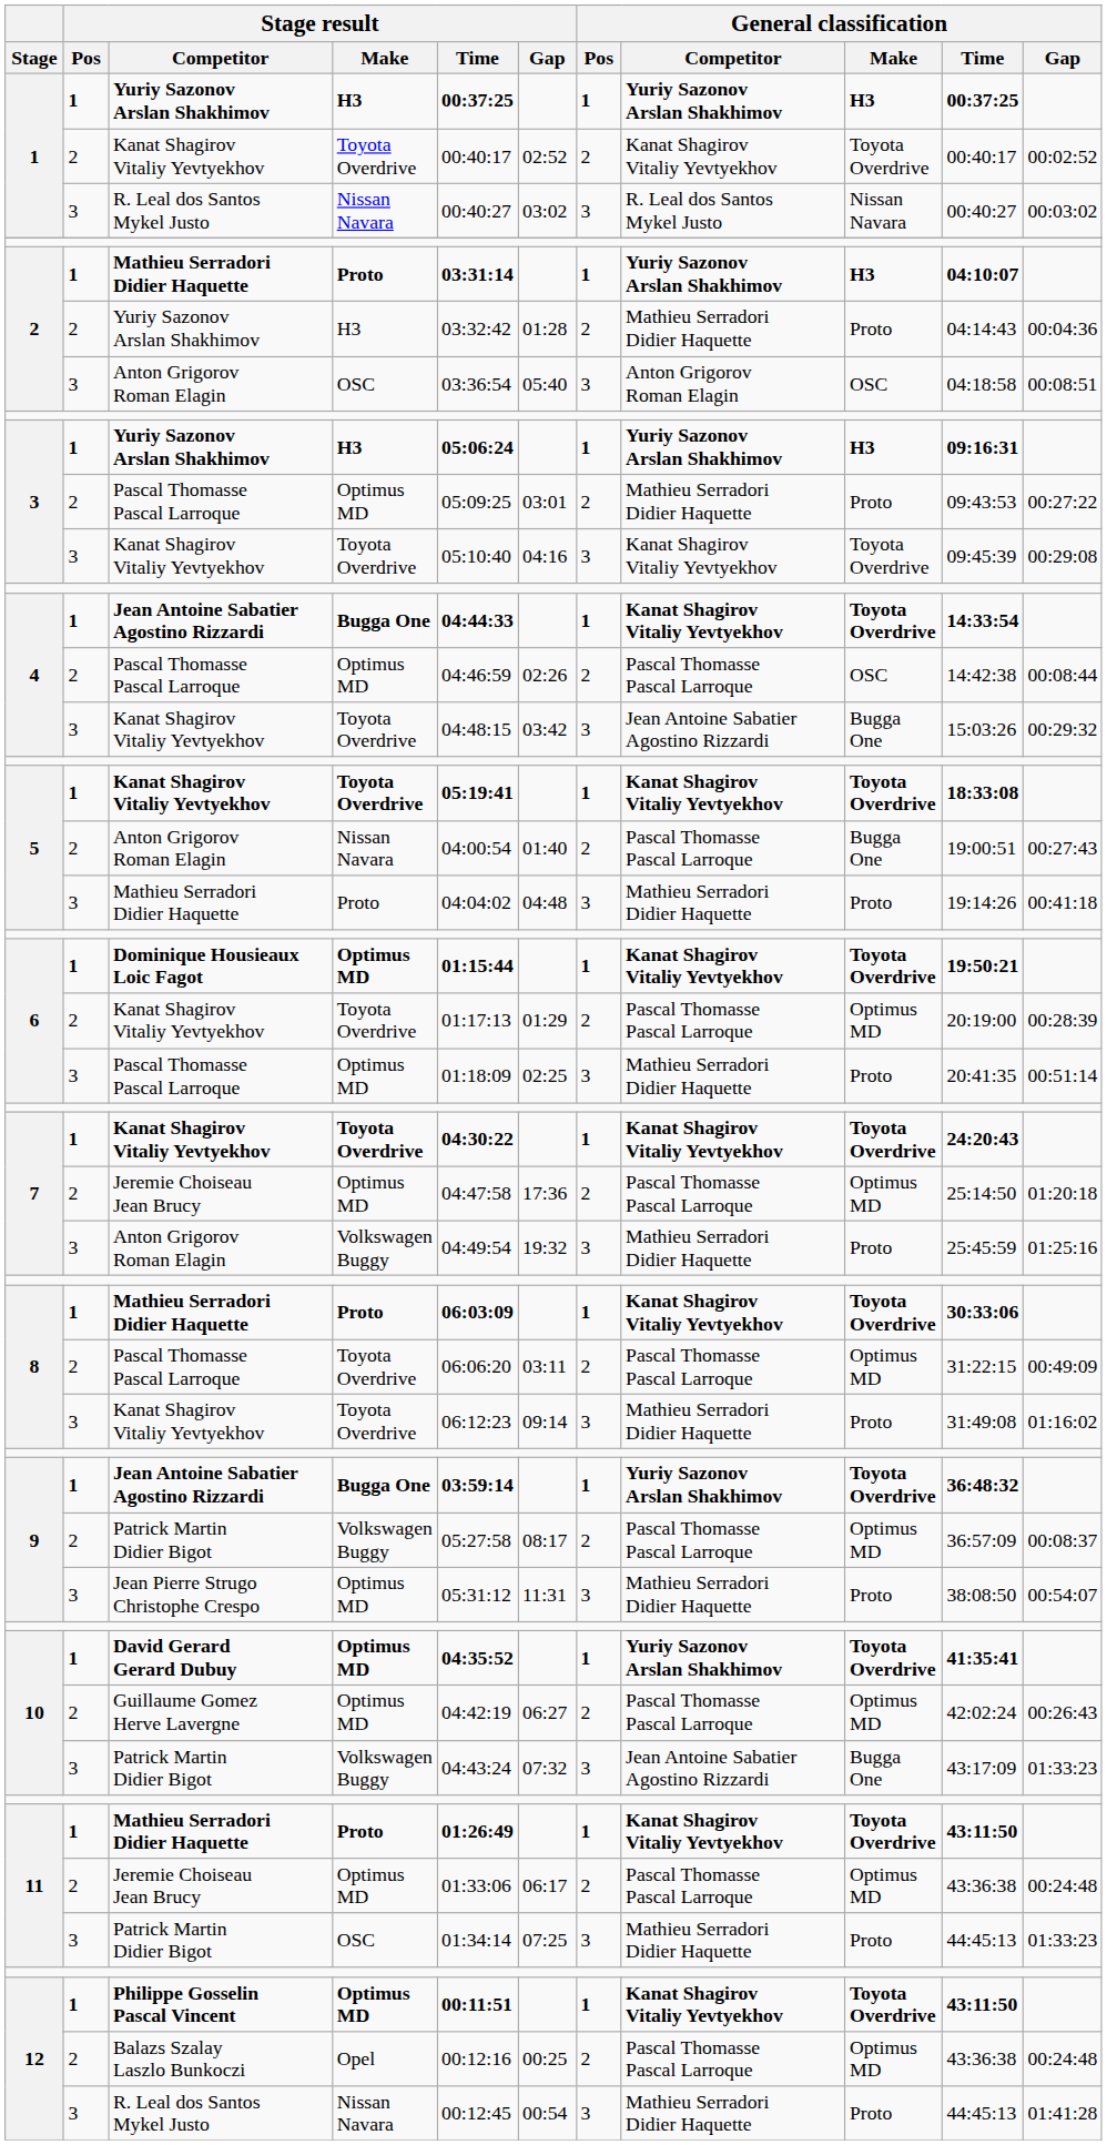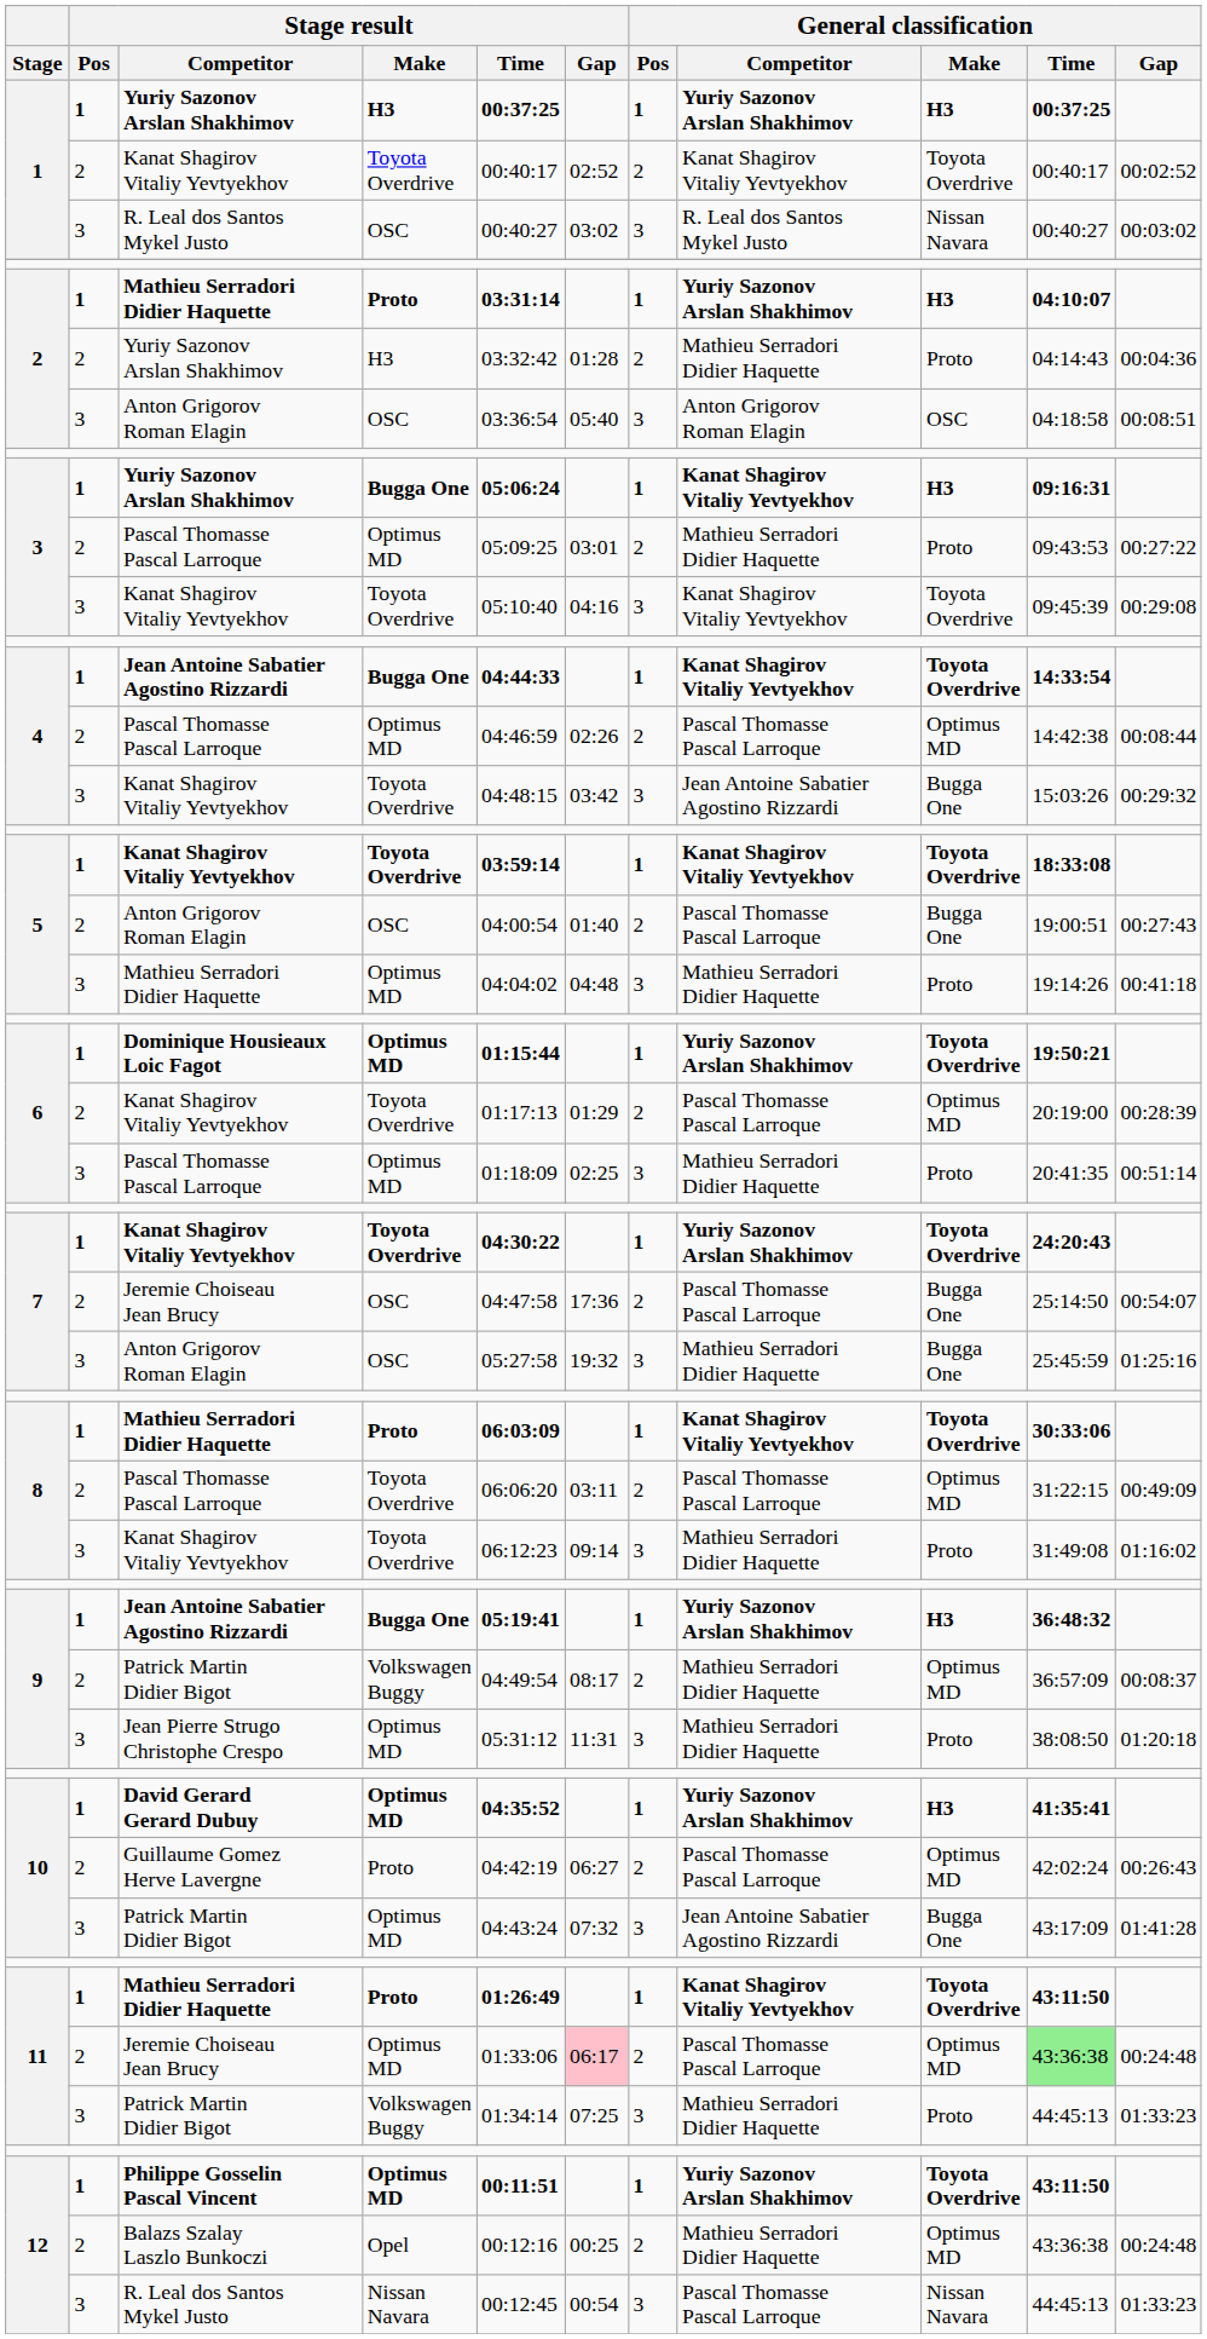 <table class="wikitable" style="font-size:97%;">
 <tr>
 <th></th>
 <th colspan=5><big>Stage result </big></th>
 <th colspan=5><big>General classification</big></th>
 </tr>
 <tr>
 <th width="40px">Stage</th>
 <th width="30px">Pos</th>
 <th width="200px">Competitor</th>
 <th width="70px">Make</th>
 <th width="40px">Time</th>
 <th width="40px">Gap</th>
 <th width="30px">Pos</th>
 <th width="200px">Competitor</th>
 <th width="70px">Make</th>
 <th width="40px">Time</th>
 <th width="40px">Gap</th>
 </tr>
 <tr>
 <th rowspan=3>1</th>
 <td><strong>1</strong></td>
 <td><strong> Yuriy Sazonov<br> Arslan Shakhimov</strong></td>
 <td><strong>H3</strong></td>
 <td><strong>00:37:25</strong></td>
 <td></td>
 <td><strong>1</strong></td>
 <td><strong> Yuriy Sazonov<br> Arslan Shakhimov</strong></td>
 <td><strong>H3</strong></td>
 <td><strong>00:37:25</strong></td>
 <td></td>
 </tr>
 <tr>
 <td>2</td>
 <td> Kanat Shagirov<br> Vitaliy Yevtyekhov</td>
 <td><a href='#'>Toyota</a> Overdrive</td>
 <td>00:40:17</td>
 <td>02:52</td>
 <td>2</td>
 <td> Kanat Shagirov<br> Vitaliy Yevtyekhov</td>
 <td>Toyota Overdrive</td>
 <td>00:40:17</td>
 <td>00:02:52</td>
 </tr>
 <tr>
 <td>3</td>
 <td> R. Leal dos Santos<br> Mykel Justo</td>
-<td><a href='#'>Nissan Navara</a></td>
+<td>OSC</td>
 <td>00:40:27</td>
 <td>03:02</td>
 <td>3</td>
 <td> R. Leal dos Santos<br> Mykel Justo</td>
 <td>Nissan Navara</td>
 <td>00:40:27</td>
 <td>00:03:02</td>
 </tr>
 <tr>
 </tr>
 <tr>
 <td colspan=11></td>
 </tr>
 <tr>
 <th rowspan=3>2</th>
 <td><strong>1</strong></td>
 <td><strong> Mathieu Serradori<br> Didier Haquette</strong></td>
 <td><strong>Proto</strong></td>
 <td><strong>03:31:14</strong></td>
 <td></td>
 <td><strong>1</strong></td>
 <td><strong> Yuriy Sazonov<br> Arslan Shakhimov</strong></td>
 <td><strong>H3</strong></td>
 <td><strong>04:10:07</strong></td>
 <td></td>
 </tr>
 <tr>
 <td>2</td>
 <td> Yuriy Sazonov<br> Arslan Shakhimov</td>
 <td>H3</td>
 <td>03:32:42</td>
 <td>01:28</td>
 <td>2</td>
 <td> Mathieu Serradori<br> Didier Haquette</td>
 <td>Proto</td>
 <td>04:14:43</td>
 <td>00:04:36</td>
 </tr>
 <tr>
 <td>3</td>
 <td> Anton Grigorov<br> Roman Elagin</td>
 <td>OSC</td>
 <td>03:36:54</td>
 <td>05:40</td>
 <td>3</td>
 <td> Anton Grigorov<br> Roman Elagin</td>
 <td>OSC</td>
 <td>04:18:58</td>
 <td>00:08:51</td>
 </tr>
 <tr>
 <td colspan=11></td>
 </tr>
 <tr>
 <th rowspan=3>3</th>
 <td><strong>1</strong></td>
 <td><strong> Yuriy Sazonov<br> Arslan Shakhimov</strong></td>
-<td><strong>H3</strong></td>
+<td><strong>Bugga One</strong></td>
 <td><strong>05:06:24</strong></td>
 <td></td>
 <td><strong>1</strong></td>
-<td><strong> Yuriy Sazonov<br> Arslan Shakhimov</strong></td>
+<td><strong> Kanat Shagirov<br> Vitaliy Yevtyekhov</strong></td>
 <td><strong>H3</strong></td>
 <td><strong>09:16:31</strong></td>
 <td></td>
 </tr>
 <tr>
 <td>2</td>
 <td> Pascal Thomasse<br> Pascal Larroque</td>
 <td>Optimus MD</td>
 <td>05:09:25</td>
 <td>03:01</td>
 <td>2</td>
 <td> Mathieu Serradori<br> Didier Haquette</td>
 <td>Proto</td>
 <td>09:43:53</td>
 <td>00:27:22</td>
 </tr>
 <tr>
 <td>3</td>
 <td> Kanat Shagirov<br> Vitaliy Yevtyekhov</td>
 <td>Toyota Overdrive</td>
 <td>05:10:40</td>
 <td>04:16</td>
 <td>3</td>
 <td> Kanat Shagirov<br> Vitaliy Yevtyekhov</td>
 <td>Toyota Overdrive</td>
 <td>09:45:39</td>
 <td>00:29:08</td>
 </tr>
 <tr>
 <td colspan=11></td>
 </tr>
 <tr>
 <th rowspan=3>4</th>
 <td><strong>1</strong></td>
 <td><strong> Jean Antoine Sabatier<br> Agostino Rizzardi</strong></td>
 <td><strong>Bugga One</strong></td>
 <td><strong>04:44:33</strong></td>
 <td></td>
 <td><strong>1</strong></td>
 <td><strong> Kanat Shagirov<br> Vitaliy Yevtyekhov</strong></td>
 <td><strong>Toyota Overdrive</strong></td>
 <td><strong>14:33:54</strong></td>
 <td></td>
 </tr>
 <tr>
 <td>2</td>
 <td> Pascal Thomasse<br> Pascal Larroque</td>
 <td>Optimus MD</td>
 <td>04:46:59</td>
 <td>02:26</td>
 <td>2</td>
 <td> Pascal Thomasse<br> Pascal Larroque</td>
-<td>OSC</td>
+<td>Optimus MD</td>
 <td>14:42:38</td>
 <td>00:08:44</td>
 </tr>
 <tr>
 <td>3</td>
 <td> Kanat Shagirov<br> Vitaliy Yevtyekhov</td>
 <td>Toyota Overdrive</td>
 <td>04:48:15</td>
 <td>03:42</td>
 <td>3</td>
 <td> Jean Antoine Sabatier<br> Agostino Rizzardi</td>
 <td>Bugga One</td>
 <td>15:03:26</td>
 <td>00:29:32</td>
 </tr>
 <tr>
 <td colspan=11></td>
 </tr>
 <tr>
 <th rowspan=3>5</th>
 <td><strong>1</strong></td>
 <td><strong> Kanat Shagirov<br> Vitaliy Yevtyekhov</strong></td>
 <td><strong>Toyota Overdrive</strong></td>
-<td><strong>05:19:41</strong></td>
+<td><strong>03:59:14</strong></td>
 <td></td>
 <td><strong>1</strong></td>
 <td><strong> Kanat Shagirov<br> Vitaliy Yevtyekhov</strong></td>
 <td><strong>Toyota Overdrive</strong></td>
 <td><strong>18:33:08</strong></td>
 <td></td>
 </tr>
 <tr>
 <td>2</td>
 <td> Anton Grigorov<br> Roman Elagin</td>
-<td>Nissan Navara</td>
+<td>OSC</td>
 <td>04:00:54</td>
 <td>01:40</td>
 <td>2</td>
 <td> Pascal Thomasse<br> Pascal Larroque</td>
 <td>Bugga One</td>
 <td>19:00:51</td>
 <td>00:27:43</td>
 </tr>
 <tr>
 <td>3</td>
 <td> Mathieu Serradori<br> Didier Haquette</td>
-<td>Proto</td>
+<td>Optimus MD</td>
 <td>04:04:02</td>
 <td>04:48</td>
 <td>3</td>
 <td> Mathieu Serradori<br> Didier Haquette</td>
 <td>Proto</td>
 <td>19:14:26</td>
 <td>00:41:18</td>
 </tr>
 <tr>
 <td colspan=11></td>
 </tr>
 <tr>
 <th rowspan=3>6</th>
 <td><strong>1</strong></td>
 <td><strong> Dominique Housieaux<br> Loic Fagot</strong></td>
 <td><strong>Optimus MD</strong></td>
 <td><strong>01:15:44</strong></td>
 <td></td>
 <td><strong>1</strong></td>
-<td><strong> Kanat Shagirov<br> Vitaliy Yevtyekhov</strong></td>
+<td><strong> Yuriy Sazonov<br> Arslan Shakhimov</strong></td>
 <td><strong>Toyota Overdrive</strong></td>
 <td><strong>19:50:21</strong></td>
 <td></td>
 </tr>
 <tr>
 <td>2</td>
 <td> Kanat Shagirov<br> Vitaliy Yevtyekhov</td>
 <td>Toyota Overdrive</td>
 <td>01:17:13</td>
 <td>01:29</td>
 <td>2</td>
 <td> Pascal Thomasse<br> Pascal Larroque</td>
 <td>Optimus MD</td>
 <td>20:19:00</td>
 <td>00:28:39</td>
 </tr>
 <tr>
 <td>3</td>
 <td> Pascal Thomasse<br> Pascal Larroque</td>
 <td>Optimus MD</td>
 <td>01:18:09</td>
 <td>02:25</td>
 <td>3</td>
 <td> Mathieu Serradori<br> Didier Haquette</td>
 <td>Proto</td>
 <td>20:41:35</td>
 <td>00:51:14</td>
 </tr>
 <tr>
 <td colspan=11></td>
 </tr>
 <tr>
 <th rowspan=3>7</th>
 <td><strong>1</strong></td>
 <td><strong> Kanat Shagirov<br> Vitaliy Yevtyekhov</strong></td>
 <td><strong>Toyota Overdrive</strong></td>
 <td><strong>04:30:22</strong></td>
 <td></td>
 <td><strong>1</strong></td>
-<td><strong> Kanat Shagirov<br> Vitaliy Yevtyekhov</strong></td>
+<td><strong> Yuriy Sazonov<br> Arslan Shakhimov</strong></td>
 <td><strong>Toyota Overdrive</strong></td>
 <td><strong>24:20:43</strong></td>
 <td></td>
 </tr>
 <tr>
 <td>2</td>
 <td> Jeremie Choiseau<br> Jean Brucy</td>
-<td>Optimus MD</td>
+<td>OSC</td>
 <td>04:47:58</td>
 <td>17:36</td>
 <td>2</td>
 <td> Pascal Thomasse<br> Pascal Larroque</td>
-<td>Optimus MD</td>
+<td>Bugga One</td>
 <td>25:14:50</td>
-<td>01:20:18</td>
+<td>00:54:07</td>
 </tr>
 <tr>
 <td>3</td>
 <td> Anton Grigorov<br> Roman Elagin</td>
-<td>Volkswagen Buggy</td>
-<td>04:49:54</td>
+<td>OSC</td>
+<td>05:27:58</td>
 <td>19:32</td>
 <td>3</td>
 <td> Mathieu Serradori<br> Didier Haquette</td>
-<td>Proto</td>
+<td>Bugga One</td>
 <td>25:45:59</td>
 <td>01:25:16</td>
 </tr>
 <tr>
 <td colspan=11></td>
 </tr>
 <tr>
 <th rowspan=3>8</th>
 <td><strong>1</strong></td>
 <td><strong> Mathieu Serradori<br> Didier Haquette</strong></td>
 <td><strong>Proto</strong></td>
 <td><strong>06:03:09</strong></td>
 <td></td>
 <td><strong>1</strong></td>
 <td><strong> Kanat Shagirov<br> Vitaliy Yevtyekhov</strong></td>
 <td><strong>Toyota Overdrive</strong></td>
 <td><strong>30:33:06</strong></td>
 <td></td>
 </tr>
 <tr>
 <td>2</td>
 <td> Pascal Thomasse<br> Pascal Larroque</td>
 <td>Toyota Overdrive</td>
 <td>06:06:20</td>
 <td>03:11</td>
 <td>2</td>
 <td> Pascal Thomasse<br> Pascal Larroque</td>
 <td>Optimus MD</td>
 <td>31:22:15</td>
 <td>00:49:09</td>
 </tr>
 <tr>
 <td>3</td>
 <td> Kanat Shagirov<br> Vitaliy Yevtyekhov</td>
 <td>Toyota Overdrive</td>
 <td>06:12:23</td>
 <td>09:14</td>
 <td>3</td>
 <td> Mathieu Serradori<br> Didier Haquette</td>
 <td>Proto</td>
 <td>31:49:08</td>
 <td>01:16:02</td>
 </tr>
 <tr>
 <td colspan=11></td>
 </tr>
 <tr>
 <th rowspan=3>9</th>
 <td><strong>1</strong></td>
 <td><strong> Jean Antoine Sabatier<br> Agostino Rizzardi</strong></td>
 <td><strong>Bugga One</strong></td>
-<td><strong>03:59:14</strong></td>
+<td><strong>05:19:41</strong></td>
 <td></td>
 <td><strong>1</strong></td>
 <td><strong> Yuriy Sazonov<br> Arslan Shakhimov</strong></td>
-<td><strong>Toyota Overdrive</strong></td>
+<td><strong>H3</strong></td>
 <td><strong>36:48:32</strong></td>
 <td></td>
 </tr>
 <tr>
 <td>2</td>
 <td> Patrick Martin<br> Didier Bigot</td>
 <td>Volkswagen Buggy</td>
-<td>05:27:58</td>
+<td>04:49:54</td>
 <td>08:17</td>
 <td>2</td>
-<td> Pascal Thomasse<br> Pascal Larroque</td>
+<td> Mathieu Serradori<br> Didier Haquette</td>
 <td>Optimus MD</td>
 <td>36:57:09</td>
 <td>00:08:37</td>
 </tr>
 <tr>
 <td>3</td>
 <td> Jean Pierre Strugo<br> Christophe Crespo</td>
 <td>Optimus MD</td>
 <td>05:31:12</td>
 <td>11:31</td>
 <td>3</td>
 <td> Mathieu Serradori<br> Didier Haquette</td>
 <td>Proto</td>
 <td>38:08:50</td>
-<td>00:54:07</td>
+<td>01:20:18</td>
 </tr>
 <tr>
 <td colspan=11></td>
 </tr>
 <tr>
 <th rowspan=3>10</th>
 <td><strong>1</strong></td>
 <td><strong> David Gerard<br> Gerard Dubuy</strong></td>
 <td><strong>Optimus MD</strong></td>
 <td><strong>04:35:52</strong></td>
 <td></td>
 <td><strong>1</strong></td>
 <td><strong> Yuriy Sazonov<br> Arslan Shakhimov</strong></td>
-<td><strong>Toyota Overdrive</strong></td>
+<td><strong>H3</strong></td>
 <td><strong>41:35:41</strong></td>
 <td></td>
 </tr>
 <tr>
 <td>2</td>
 <td> Guillaume Gomez<br> Herve Lavergne</td>
-<td>Optimus MD</td>
+<td>Proto</td>
 <td>04:42:19</td>
 <td>06:27</td>
 <td>2</td>
 <td> Pascal Thomasse<br> Pascal Larroque</td>
 <td>Optimus MD</td>
 <td>42:02:24</td>
 <td>00:26:43</td>
 </tr>
 <tr>
 <td>3</td>
 <td> Patrick Martin<br> Didier Bigot</td>
-<td>Volkswagen Buggy</td>
+<td>Optimus MD</td>
 <td>04:43:24</td>
 <td>07:32</td>
 <td>3</td>
 <td> Jean Antoine Sabatier<br> Agostino Rizzardi</td>
 <td>Bugga One</td>
 <td>43:17:09</td>
-<td>01:33:23</td>
+<td>01:41:28</td>
 </tr>
 <tr>
 <td colspan=11></td>
 </tr>
 <tr>
 <th rowspan=3>11</th>
 <td><strong>1</strong></td>
 <td><strong> Mathieu Serradori<br> Didier Haquette</strong></td>
 <td><strong>Proto</strong></td>
 <td><strong>01:26:49</strong></td>
 <td></td>
 <td><strong>1</strong></td>
 <td><strong> Kanat Shagirov<br> Vitaliy Yevtyekhov</strong></td>
 <td><strong>Toyota Overdrive</strong></td>
 <td><strong>43:11:50</strong></td>
 <td></td>
 </tr>
 <tr>
 <td>2</td>
 <td> Jeremie Choiseau<br> Jean Brucy</td>
 <td>Optimus MD</td>
 <td>01:33:06</td>
-<td>06:17</td>
+<td style="background: pink;">06:17</td>
 <td>2</td>
 <td> Pascal Thomasse<br> Pascal Larroque</td>
 <td>Optimus MD</td>
-<td>43:36:38</td>
+<td style="background: lightgreen;">43:36:38</td>
 <td>00:24:48</td>
 </tr>
 <tr>
 <td>3</td>
 <td> Patrick Martin<br> Didier Bigot</td>
-<td>OSC</td>
+<td>Volkswagen Buggy</td>
 <td>01:34:14</td>
 <td>07:25</td>
 <td>3</td>
 <td> Mathieu Serradori<br> Didier Haquette</td>
 <td>Proto</td>
 <td>44:45:13</td>
 <td>01:33:23</td>
 </tr>
 <tr>
 <td colspan=11></td>
 </tr>
 <tr>
 <th rowspan=3>12</th>
 <td><strong>1</strong></td>
 <td><strong> Philippe Gosselin<br> Pascal Vincent</strong></td>
 <td><strong>Optimus MD</strong></td>
 <td><strong>00:11:51</strong></td>
 <td></td>
 <td><strong>1</strong></td>
-<td><strong> Kanat Shagirov<br> Vitaliy Yevtyekhov</strong></td>
+<td><strong> Yuriy Sazonov<br> Arslan Shakhimov</strong></td>
 <td><strong>Toyota Overdrive</strong></td>
 <td><strong>43:11:50</strong></td>
 <td></td>
 </tr>
 <tr>
 <td>2</td>
 <td> Balazs Szalay<br> Laszlo Bunkoczi</td>
 <td>Opel</td>
 <td>00:12:16</td>
 <td>00:25</td>
 <td>2</td>
-<td> Pascal Thomasse<br> Pascal Larroque</td>
+<td> Mathieu Serradori<br> Didier Haquette</td>
 <td>Optimus MD</td>
 <td>43:36:38</td>
 <td>00:24:48</td>
 </tr>
 <tr>
 <td>3</td>
 <td> R. Leal dos Santos<br> Mykel Justo</td>
 <td>Nissan Navara</td>
 <td>00:12:45</td>
 <td>00:54</td>
 <td>3</td>
-<td> Mathieu Serradori<br> Didier Haquette</td>
-<td>Proto</td>
+<td> Pascal Thomasse<br> Pascal Larroque</td>
+<td>Nissan Navara</td>
 <td>44:45:13</td>
-<td>01:41:28</td>
+<td>01:33:23</td>
 </tr>
 </table>
